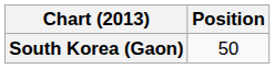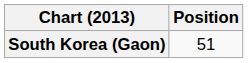 <table class="wikitable plainrowheaders" style="text-align:center">
 <tr>
 <th scope="col">Chart (2013)</th>
 <th scope="col">Position</th>
 </tr>
 <tr>
 <th scope="row">South Korea (Gaon)</th>
-<td>50</td>
+<td>51</td>
 </tr>
 </table>
